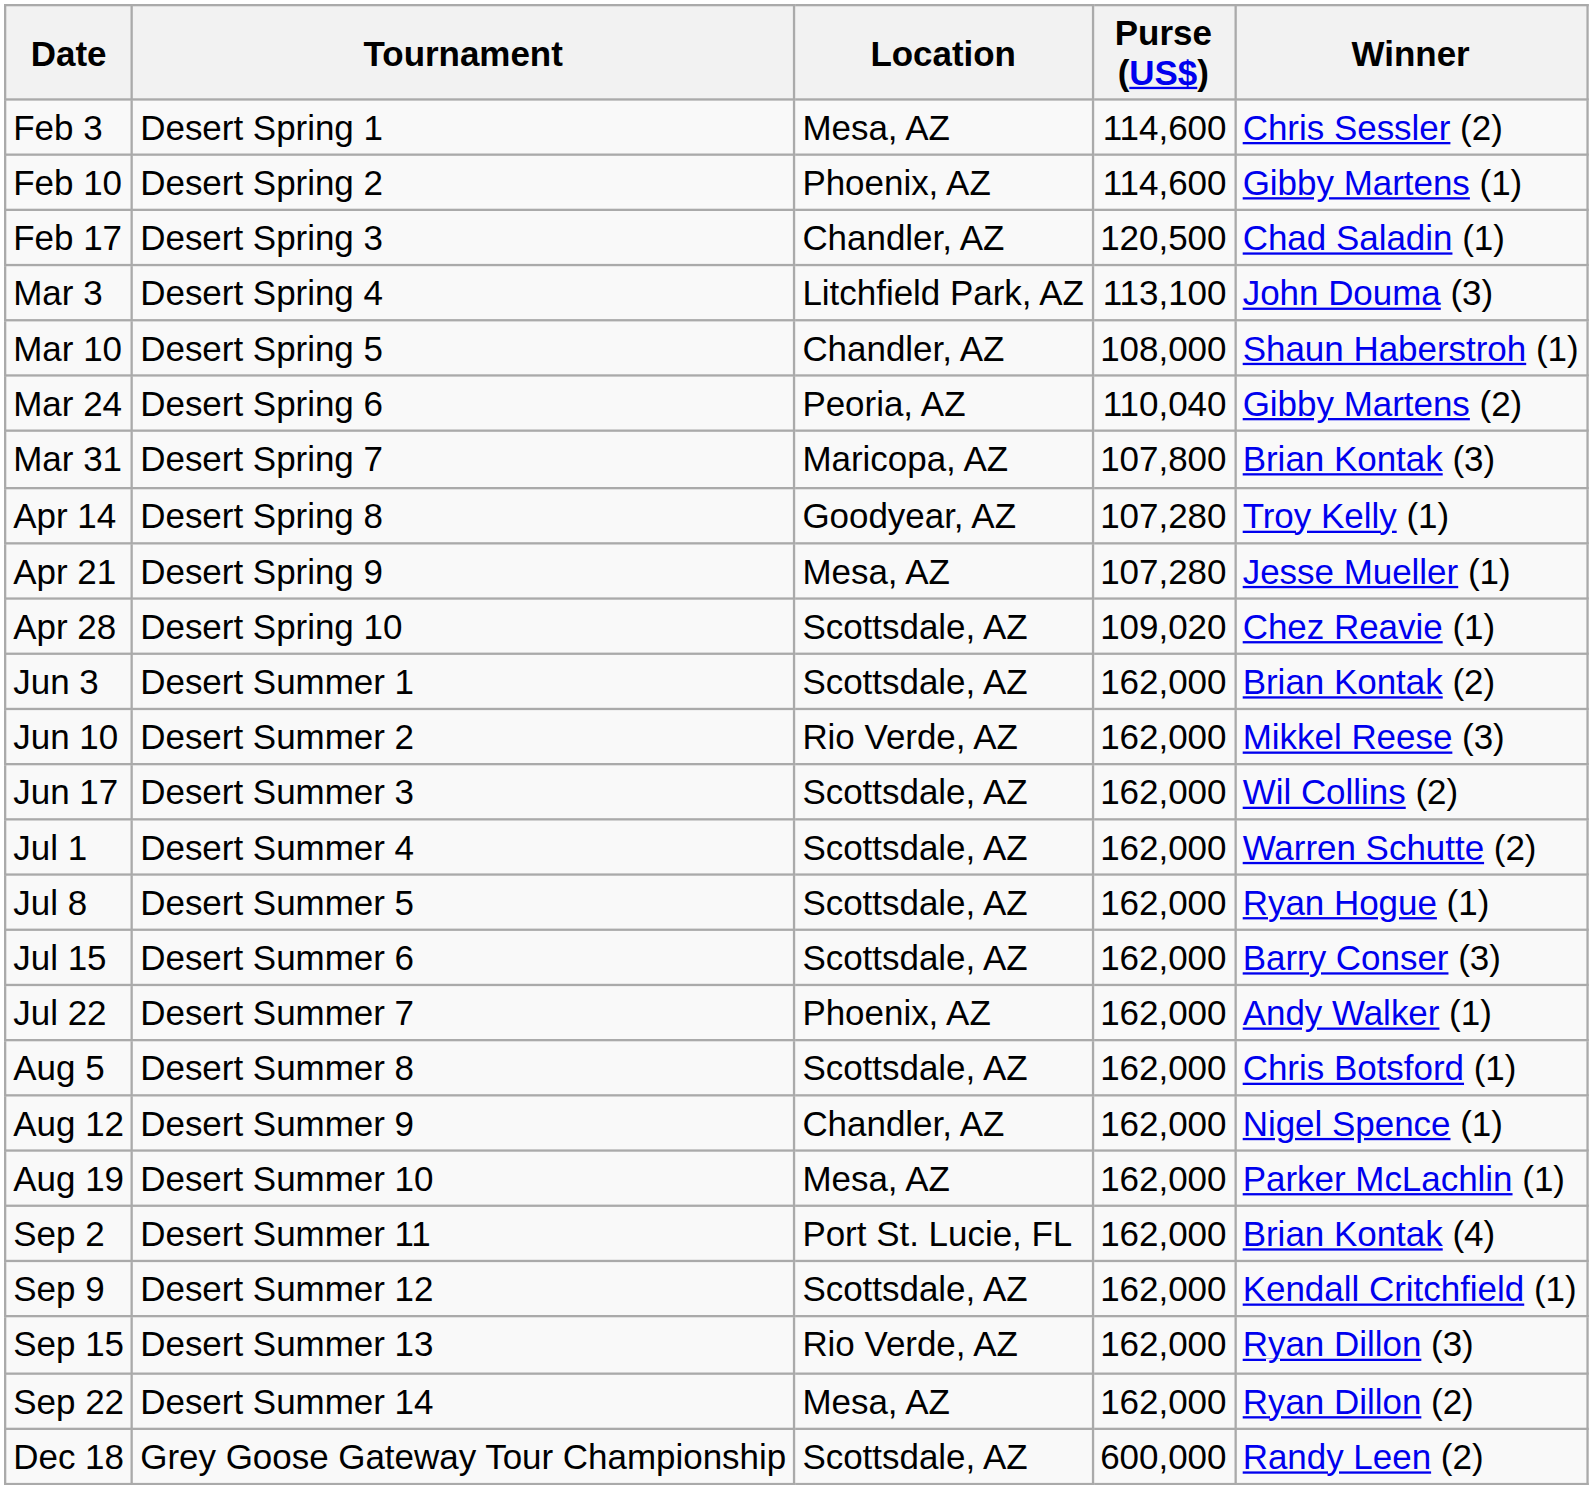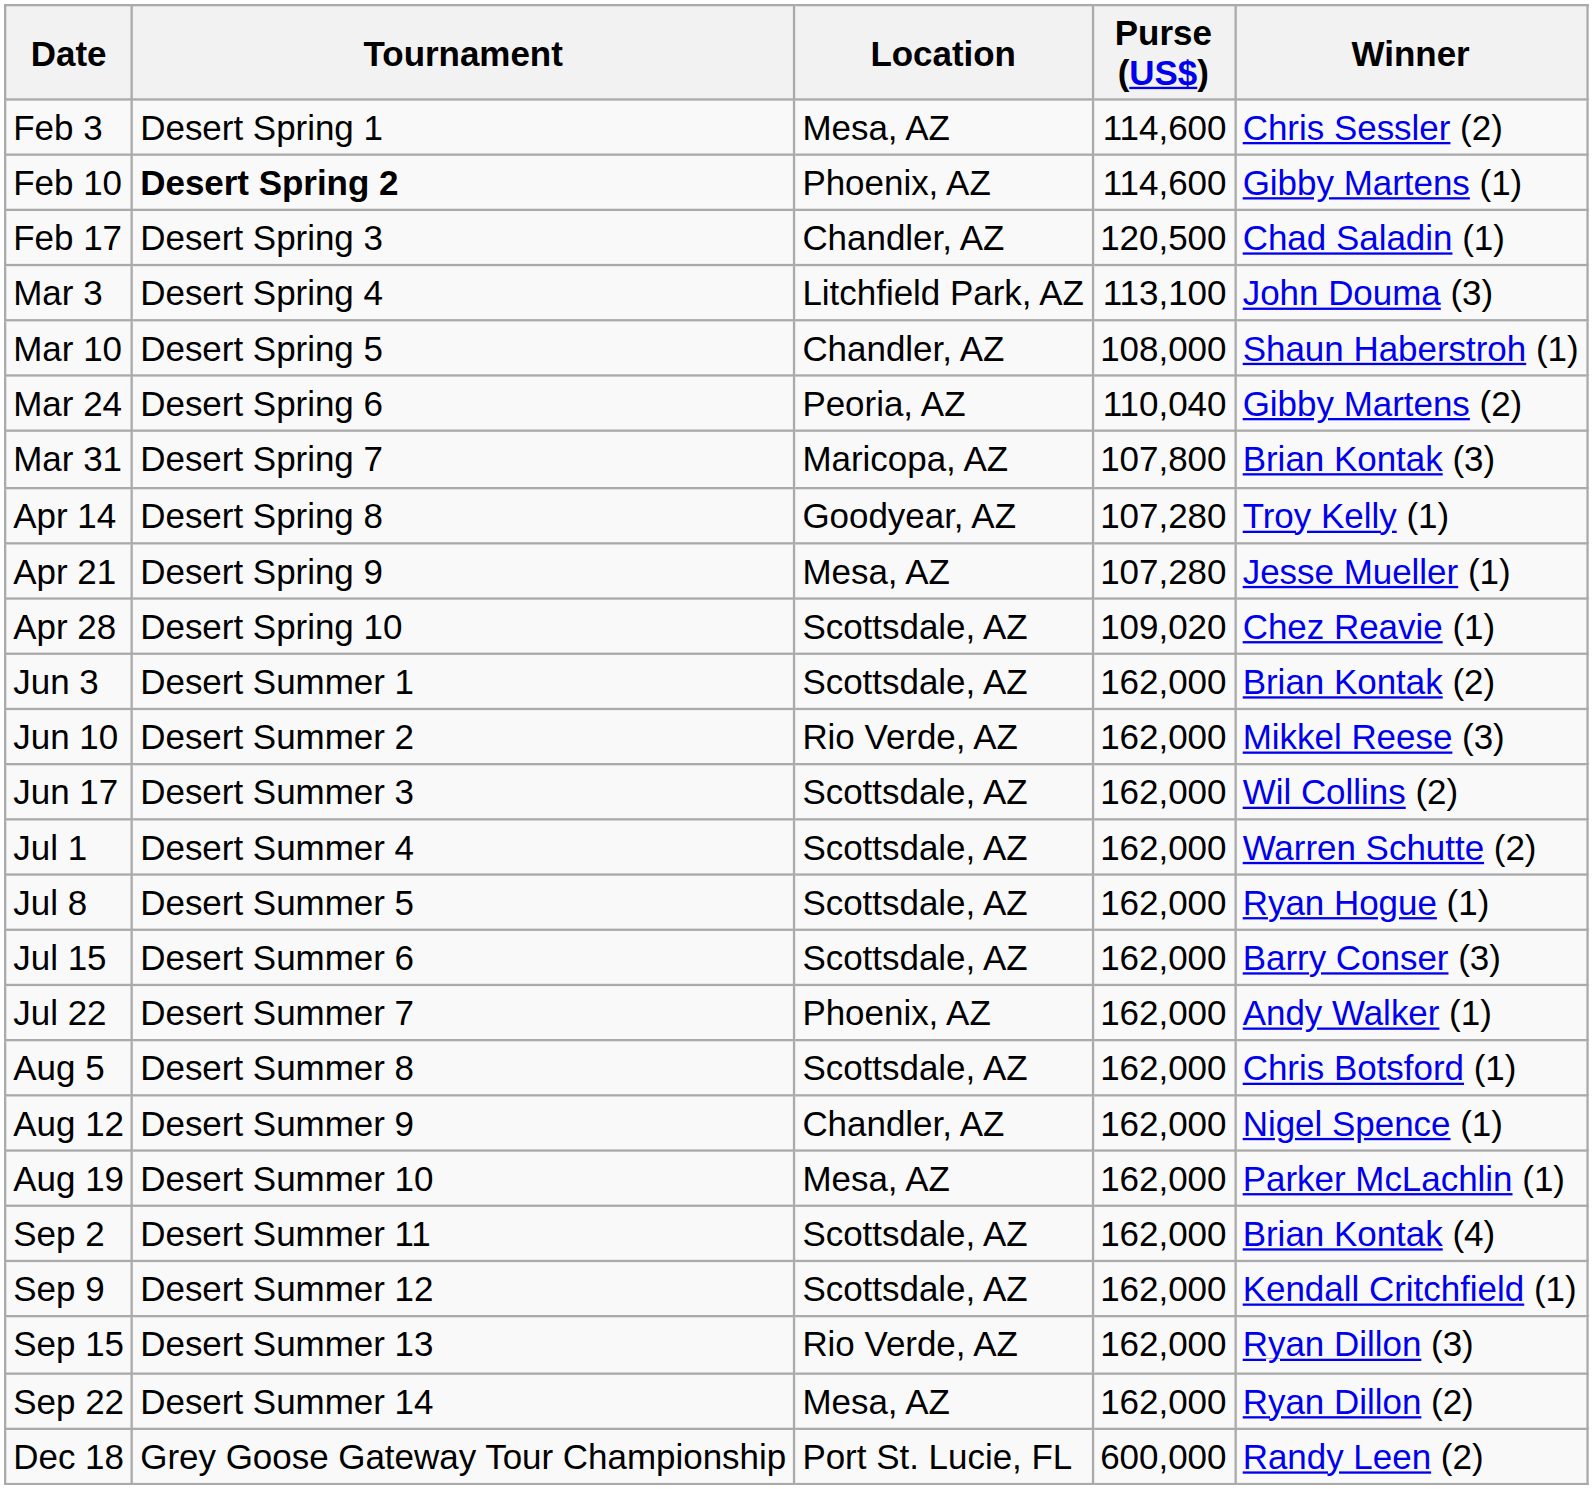 <table class="wikitable" style="font-size:95%">
 <tr>
 <th>Date</th>
 <th>Tournament</th>
 <th>Location</th>
 <th>Purse<br>(<a href='#'>US$</a>)</th>
 <th>Winner</th>
 </tr>
 <tr>
 <td>Feb 3</td>
 <td>Desert Spring 1</td>
 <td>Mesa, AZ</td>
 <td align=right>114,600</td>
 <td> <a href='#'>Chris Sessler</a> (2)</td>
 </tr>
 <tr>
 <td>Feb 10</td>
-<td>Desert Spring 2</td>
+<td><strong>Desert Spring 2</strong></td>
 <td>Phoenix, AZ</td>
 <td align=right>114,600</td>
 <td> <a href='#'>Gibby Martens</a> (1)</td>
 </tr>
 <tr>
 <td>Feb 17</td>
 <td>Desert Spring 3</td>
 <td>Chandler, AZ</td>
 <td align=right>120,500</td>
 <td> <a href='#'>Chad Saladin</a> (1)</td>
 </tr>
 <tr>
 <td>Mar 3</td>
 <td>Desert Spring 4</td>
 <td>Litchfield Park, AZ</td>
 <td align=right>113,100</td>
 <td> <a href='#'>John Douma</a> (3)</td>
 </tr>
 <tr>
 <td>Mar 10</td>
 <td>Desert Spring 5</td>
 <td>Chandler, AZ</td>
 <td align=right>108,000</td>
 <td> <a href='#'>Shaun Haberstroh</a> (1)</td>
 </tr>
 <tr>
 <td>Mar 24</td>
 <td>Desert Spring 6</td>
 <td>Peoria, AZ</td>
 <td align=right>110,040</td>
 <td> <a href='#'>Gibby Martens</a> (2)</td>
 </tr>
 <tr>
 <td>Mar 31</td>
 <td>Desert Spring 7</td>
 <td>Maricopa, AZ</td>
 <td align=right>107,800</td>
 <td> <a href='#'>Brian Kontak</a> (3)</td>
 </tr>
 <tr>
 <td>Apr 14</td>
 <td>Desert Spring 8</td>
 <td>Goodyear, AZ</td>
 <td align=right>107,280</td>
 <td> <a href='#'>Troy Kelly</a> (1)</td>
 </tr>
 <tr>
 <td>Apr 21</td>
 <td>Desert Spring 9</td>
 <td>Mesa, AZ</td>
 <td align=right>107,280</td>
 <td> <a href='#'>Jesse Mueller</a> (1)</td>
 </tr>
 <tr>
 <td>Apr 28</td>
 <td>Desert Spring 10</td>
 <td>Scottsdale, AZ</td>
 <td align=right>109,020</td>
 <td> <a href='#'>Chez Reavie</a> (1)</td>
 </tr>
 <tr>
 <td>Jun 3</td>
 <td>Desert Summer 1</td>
 <td>Scottsdale, AZ</td>
 <td align=right>162,000</td>
 <td> <a href='#'>Brian Kontak</a> (2)</td>
 </tr>
 <tr>
 <td>Jun 10</td>
 <td>Desert Summer 2</td>
 <td>Rio Verde, AZ</td>
 <td align=right>162,000</td>
 <td> <a href='#'>Mikkel Reese</a> (3)</td>
 </tr>
 <tr>
 <td>Jun 17</td>
 <td>Desert Summer 3</td>
 <td>Scottsdale, AZ</td>
 <td align=right>162,000</td>
 <td> <a href='#'>Wil Collins</a> (2)</td>
 </tr>
 <tr>
 <td>Jul 1</td>
 <td>Desert Summer 4</td>
 <td>Scottsdale, AZ</td>
 <td align=right>162,000</td>
 <td> <a href='#'>Warren Schutte</a> (2)</td>
 </tr>
 <tr>
 <td>Jul 8</td>
 <td>Desert Summer 5</td>
 <td>Scottsdale, AZ</td>
 <td align=right>162,000</td>
 <td> <a href='#'>Ryan Hogue</a> (1)</td>
 </tr>
 <tr>
 <td>Jul 15</td>
 <td>Desert Summer 6</td>
 <td>Scottsdale, AZ</td>
 <td align=right>162,000</td>
 <td> <a href='#'>Barry Conser</a> (3)</td>
 </tr>
 <tr>
 <td>Jul 22</td>
 <td>Desert Summer 7</td>
 <td>Phoenix, AZ</td>
 <td align=right>162,000</td>
 <td> <a href='#'>Andy Walker</a> (1)</td>
 </tr>
 <tr>
 <td>Aug 5</td>
 <td>Desert Summer 8</td>
 <td>Scottsdale, AZ</td>
 <td align=right>162,000</td>
 <td> <a href='#'>Chris Botsford</a> (1)</td>
 </tr>
 <tr>
 <td>Aug 12</td>
 <td>Desert Summer 9</td>
 <td>Chandler, AZ</td>
 <td align=right>162,000</td>
 <td> <a href='#'>Nigel Spence</a> (1)</td>
 </tr>
 <tr>
 <td>Aug 19</td>
 <td>Desert Summer 10</td>
 <td>Mesa, AZ</td>
 <td align=right>162,000</td>
 <td> <a href='#'>Parker McLachlin</a> (1)</td>
 </tr>
 <tr>
 <td>Sep 2</td>
 <td>Desert Summer 11</td>
-<td>Port St. Lucie, FL</td>
+<td>Scottsdale, AZ</td>
 <td align=right>162,000</td>
 <td> <a href='#'>Brian Kontak</a> (4)</td>
 </tr>
 <tr>
 <td>Sep 9</td>
 <td>Desert Summer 12</td>
 <td>Scottsdale, AZ</td>
 <td align=right>162,000</td>
 <td> <a href='#'>Kendall Critchfield</a> (1)</td>
 </tr>
 <tr>
 <td>Sep 15</td>
 <td>Desert Summer 13</td>
 <td>Rio Verde, AZ</td>
 <td align=right>162,000</td>
 <td> <a href='#'>Ryan Dillon</a> (3)</td>
 </tr>
 <tr>
 <td>Sep 22</td>
 <td>Desert Summer 14</td>
 <td>Mesa, AZ</td>
 <td align=right>162,000</td>
 <td> <a href='#'>Ryan Dillon</a> (2)</td>
 </tr>
 <tr>
 <td>Dec 18</td>
 <td>Grey Goose Gateway Tour Championship</td>
-<td>Scottsdale, AZ</td>
+<td>Port St. Lucie, FL</td>
 <td align=right>600,000</td>
 <td> <a href='#'>Randy Leen</a> (2)</td>
 </tr>
 </table>
